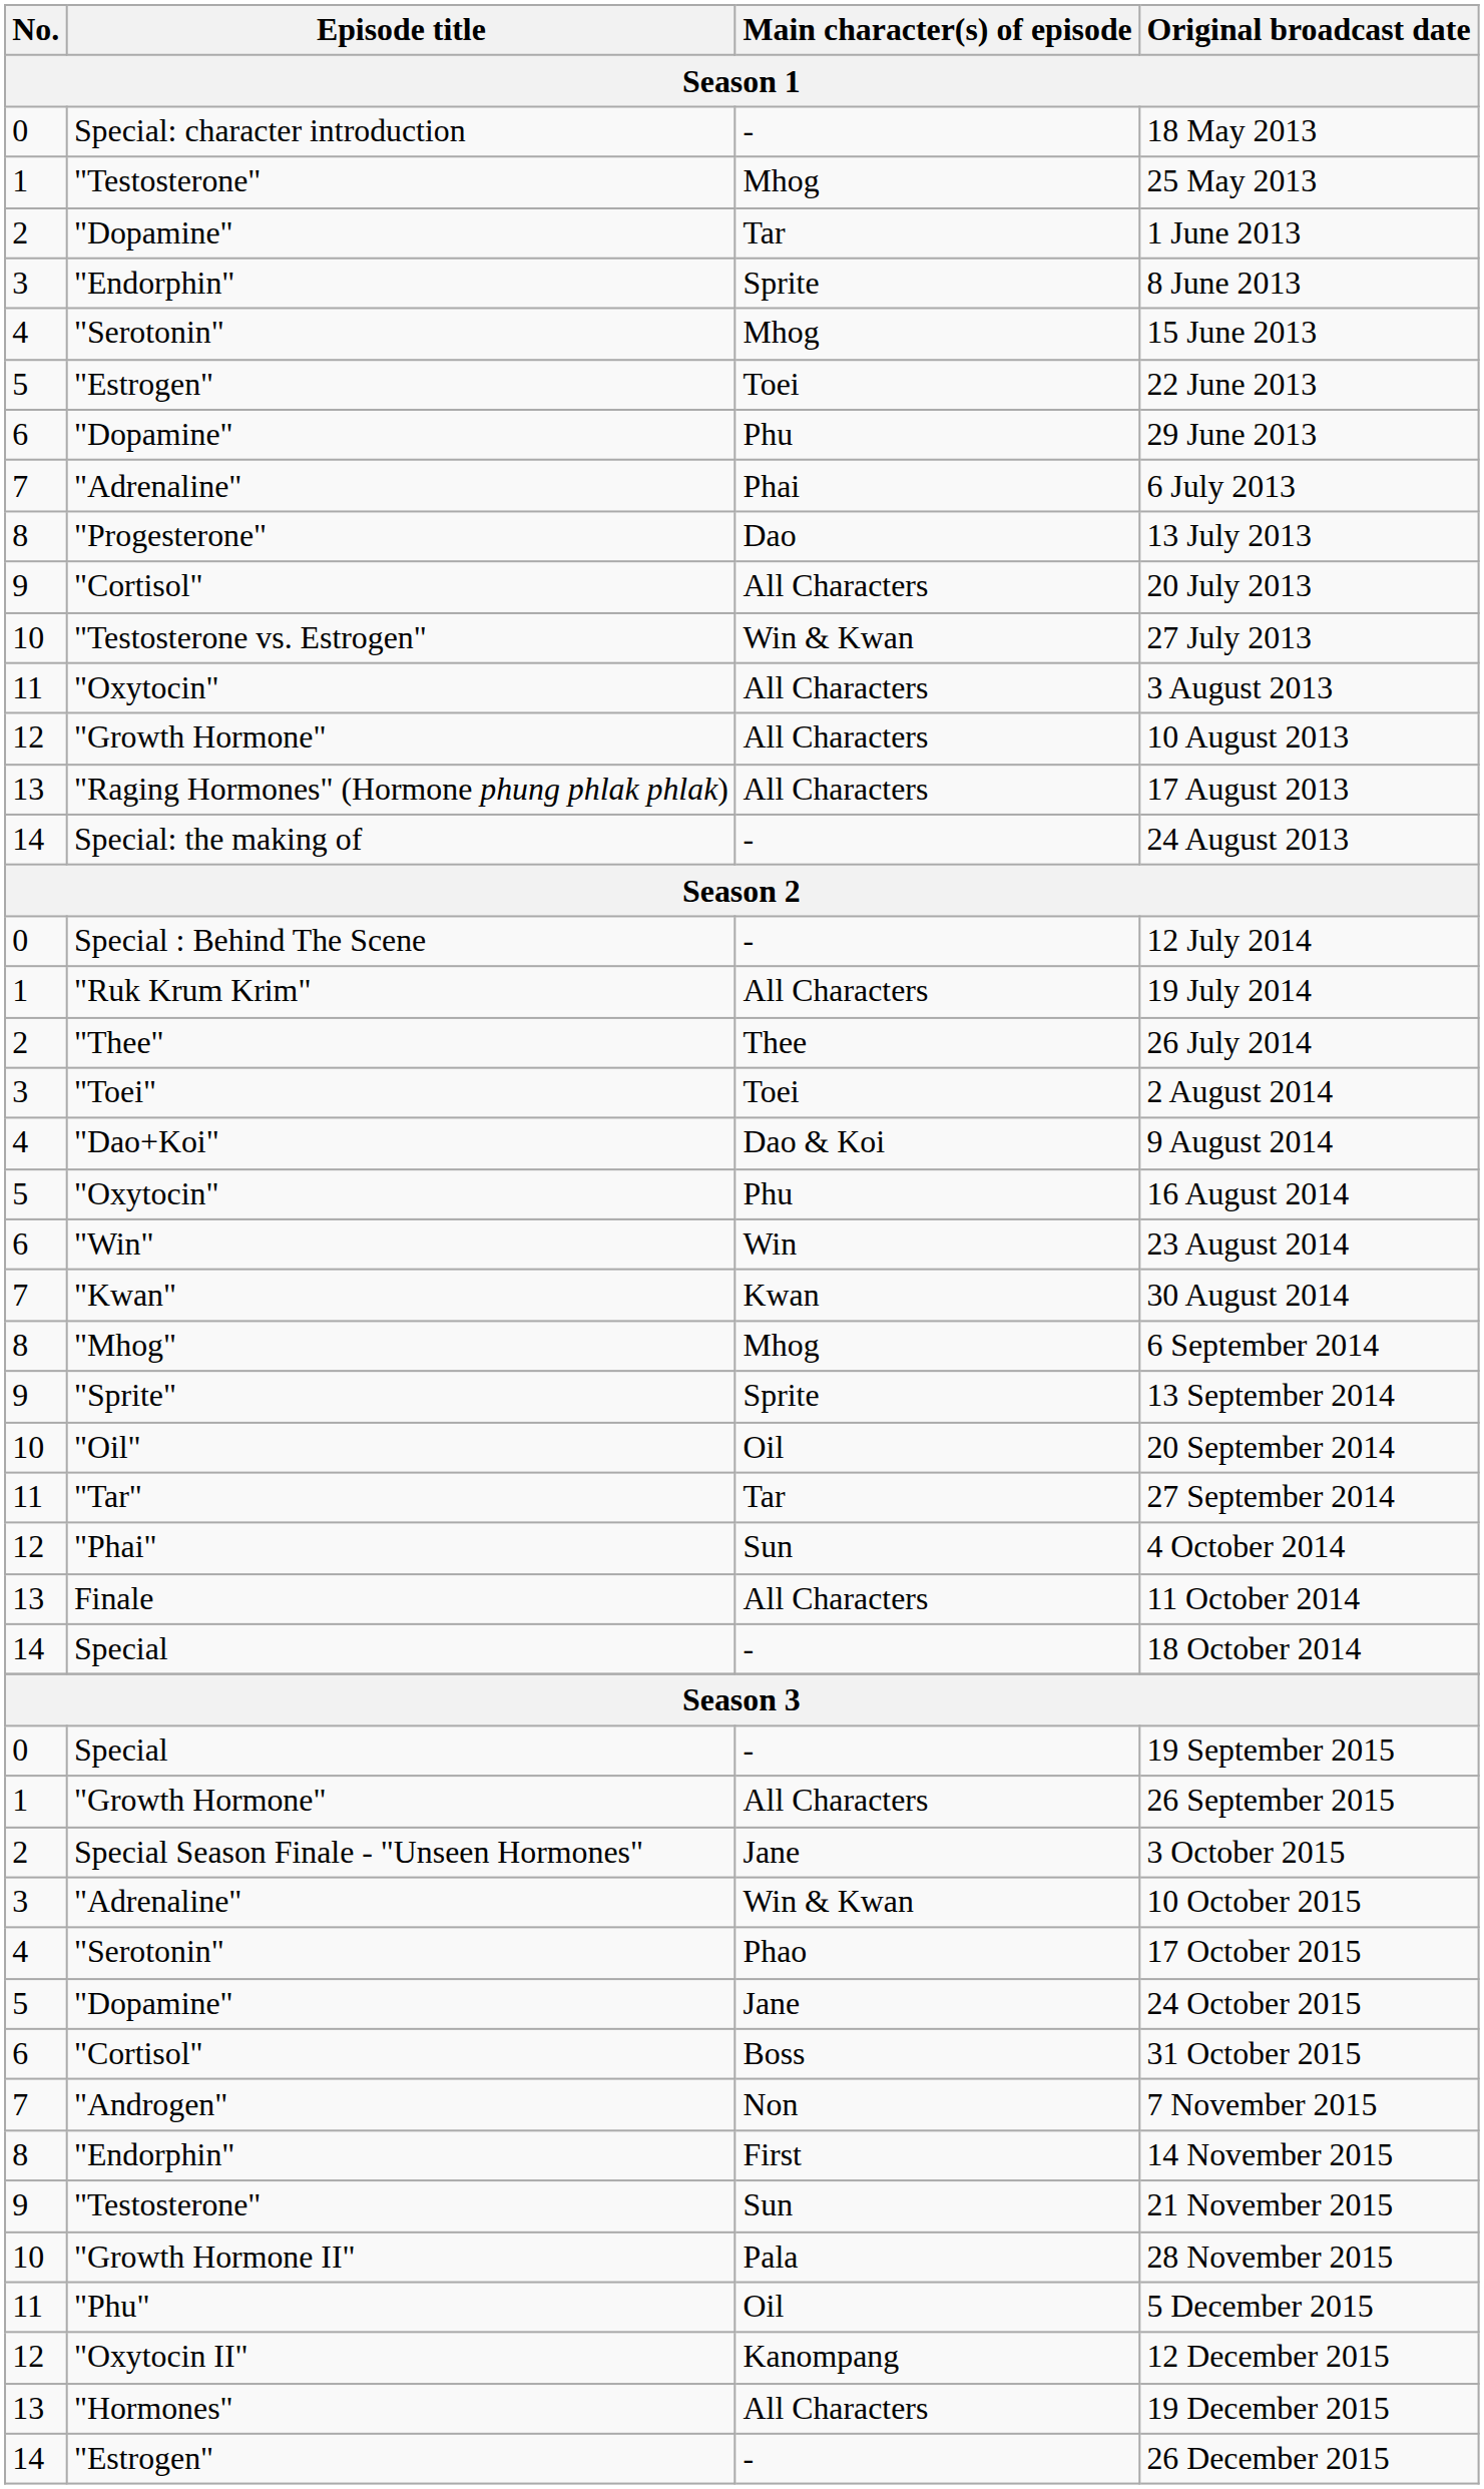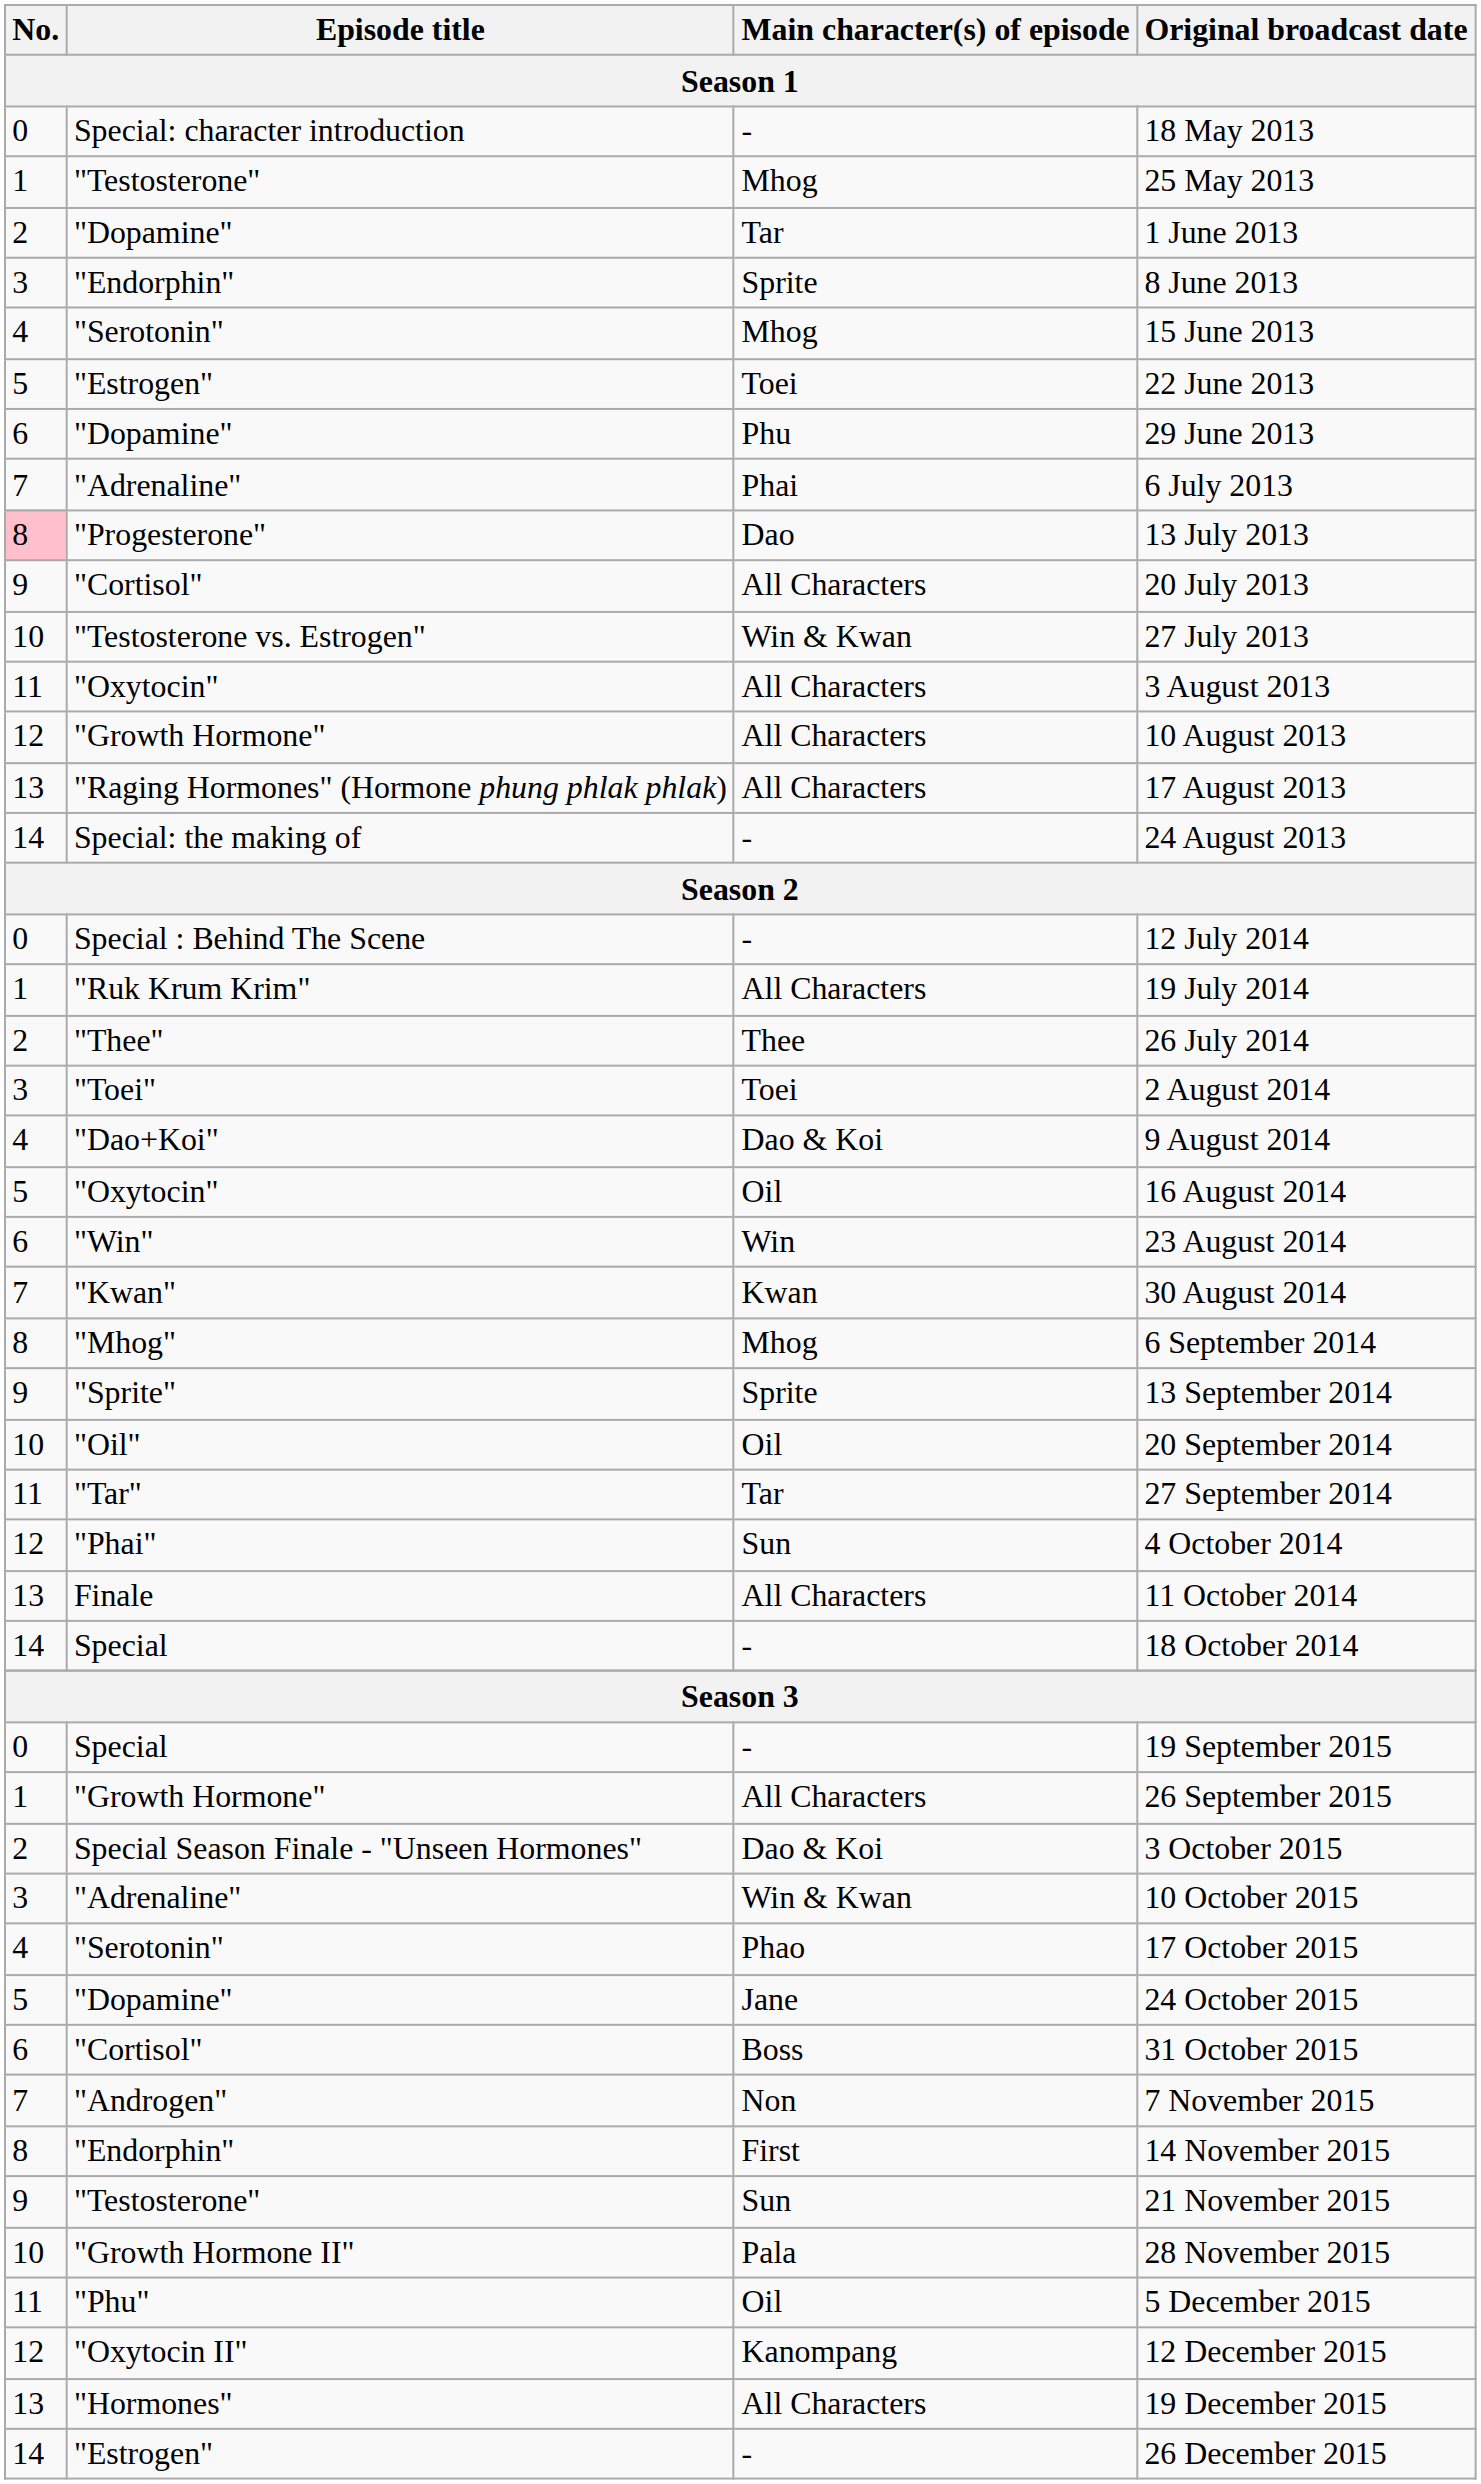 <table class="wikitable">
 <tr>
 <th>No.</th>
 <th>Episode title</th>
 <th>Main character(s) of episode</th>
 <th>Original broadcast date</th>
 </tr>
 <tr>
 <th colspan="4">Season 1</th>
 </tr>
 <tr>
 <td>0</td>
 <td>Special: character introduction</td>
 <td>-</td>
 <td>18 May 2013</td>
 </tr>
 <tr>
 <td>1</td>
 <td>"Testosterone"</td>
 <td>Mhog</td>
 <td>25 May 2013</td>
 </tr>
 <tr>
 <td>2</td>
 <td>"Dopamine"</td>
 <td>Tar</td>
 <td>1 June 2013</td>
 </tr>
 <tr>
 <td>3</td>
 <td>"Endorphin"</td>
 <td>Sprite</td>
 <td>8 June 2013</td>
 </tr>
 <tr>
 <td>4</td>
 <td>"Serotonin"</td>
 <td>Mhog</td>
 <td>15 June 2013</td>
 </tr>
 <tr>
 <td>5</td>
 <td>"Estrogen"</td>
 <td>Toei</td>
 <td>22 June 2013</td>
 </tr>
 <tr>
 <td>6</td>
 <td>"Dopamine"</td>
 <td>Phu</td>
 <td>29 June 2013</td>
 </tr>
 <tr>
 <td>7</td>
 <td>"Adrenaline"</td>
 <td>Phai</td>
 <td>6 July 2013</td>
 </tr>
 <tr>
-<td>8</td>
+<td style="background: pink;">8</td>
 <td>"Progesterone"</td>
 <td>Dao</td>
 <td>13 July 2013</td>
 </tr>
 <tr>
 <td>9</td>
 <td>"Cortisol"</td>
 <td>All Characters</td>
 <td>20 July 2013</td>
 </tr>
 <tr>
 <td>10</td>
 <td>"Testosterone vs. Estrogen"</td>
 <td>Win & Kwan</td>
 <td>27 July 2013</td>
 </tr>
 <tr>
 <td>11</td>
 <td>"Oxytocin"</td>
 <td>All Characters</td>
 <td>3 August 2013</td>
 </tr>
 <tr>
 <td>12</td>
 <td>"Growth Hormone"</td>
 <td>All Characters</td>
 <td>10 August 2013</td>
 </tr>
 <tr>
 <td>13</td>
 <td>"Raging Hormones" (Hormone <em>phung phlak phlak</em>)</td>
 <td>All Characters</td>
 <td>17 August 2013</td>
 </tr>
 <tr>
 <td>14</td>
 <td>Special: the making of</td>
 <td>-</td>
 <td>24 August 2013</td>
 </tr>
 <tr>
 <th colspan="4">Season 2</th>
 </tr>
 <tr>
 <td>0</td>
 <td>Special : Behind The Scene</td>
 <td>-</td>
 <td>12 July 2014</td>
 </tr>
 <tr>
 <td>1</td>
 <td>"Ruk Krum Krim"</td>
 <td>All Characters</td>
 <td>19 July 2014</td>
 </tr>
 <tr>
 <td>2</td>
 <td>"Thee"</td>
 <td>Thee</td>
 <td>26 July 2014</td>
 </tr>
 <tr>
 <td>3</td>
 <td>"Toei"</td>
 <td>Toei</td>
 <td>2 August 2014</td>
 </tr>
 <tr>
 <td>4</td>
 <td>"Dao+Koi"</td>
 <td>Dao & Koi</td>
 <td>9 August 2014</td>
 </tr>
 <tr>
 <td>5</td>
 <td>"Oxytocin"</td>
-<td>Phu</td>
+<td>Oil</td>
 <td>16 August 2014</td>
 </tr>
 <tr>
 <td>6</td>
 <td>"Win"</td>
 <td>Win</td>
 <td>23 August 2014</td>
 </tr>
 <tr>
 <td>7</td>
 <td>"Kwan"</td>
 <td>Kwan</td>
 <td>30 August 2014</td>
 </tr>
 <tr>
 <td>8</td>
 <td>"Mhog"</td>
 <td>Mhog</td>
 <td>6 September 2014</td>
 </tr>
 <tr>
 <td>9</td>
 <td>"Sprite"</td>
 <td>Sprite</td>
 <td>13 September 2014</td>
 </tr>
 <tr>
 <td>10</td>
 <td>"Oil"</td>
 <td>Oil</td>
 <td>20 September 2014</td>
 </tr>
 <tr>
 <td>11</td>
 <td>"Tar"</td>
 <td>Tar</td>
 <td>27 September 2014</td>
 </tr>
 <tr>
 <td>12</td>
 <td>"Phai"</td>
 <td>Sun</td>
 <td>4 October 2014</td>
 </tr>
 <tr>
 <td>13</td>
 <td>Finale </td>
 <td>All Characters</td>
 <td>11 October 2014</td>
 </tr>
 <tr>
 <td>14</td>
 <td>Special </td>
 <td>-</td>
 <td>18 October 2014</td>
 </tr>
 <tr>
 </tr>
 <tr>
 <th colspan="4">Season 3</th>
 </tr>
 <tr>
 <td>0</td>
 <td>Special</td>
 <td>-</td>
 <td>19 September 2015</td>
 </tr>
 <tr>
 <td>1</td>
 <td>"Growth Hormone"</td>
 <td>All Characters</td>
 <td>26 September 2015</td>
 </tr>
 <tr>
 <td>2</td>
 <td>Special Season Finale - "Unseen Hormones"</td>
-<td>Jane</td>
+<td>Dao & Koi</td>
 <td>3 October 2015</td>
 </tr>
 <tr>
 <td>3</td>
 <td>"Adrenaline"</td>
 <td>Win & Kwan</td>
 <td>10 October 2015</td>
 </tr>
 <tr>
 <td>4</td>
 <td>"Serotonin"</td>
 <td>Phao</td>
 <td>17 October 2015</td>
 </tr>
 <tr>
 <td>5</td>
 <td>"Dopamine"</td>
 <td>Jane</td>
 <td>24 October 2015</td>
 </tr>
 <tr>
 <td>6</td>
 <td>"Cortisol"</td>
 <td>Boss</td>
 <td>31 October 2015</td>
 </tr>
 <tr>
 <td>7</td>
 <td>"Androgen"</td>
 <td>Non</td>
 <td>7 November 2015</td>
 </tr>
 <tr>
 <td>8</td>
 <td>"Endorphin"</td>
 <td>First</td>
 <td>14 November 2015</td>
 </tr>
 <tr>
 <td>9</td>
 <td>"Testosterone"</td>
 <td>Sun</td>
 <td>21 November 2015</td>
 </tr>
 <tr>
 <td>10</td>
 <td>"Growth Hormone II"</td>
 <td>Pala</td>
 <td>28 November 2015</td>
 </tr>
 <tr>
 <td>11</td>
 <td>"Phu"</td>
 <td>Oil</td>
 <td>5 December 2015</td>
 </tr>
 <tr>
 <td>12</td>
 <td>"Oxytocin II"</td>
 <td>Kanompang</td>
 <td>12 December 2015</td>
 </tr>
 <tr>
 <td>13</td>
 <td>"Hormones"</td>
 <td>All Characters</td>
 <td>19 December 2015</td>
 </tr>
 <tr>
 <td>14</td>
 <td>"Estrogen"</td>
 <td>-</td>
 <td>26 December 2015</td>
 </tr>
 </table>
